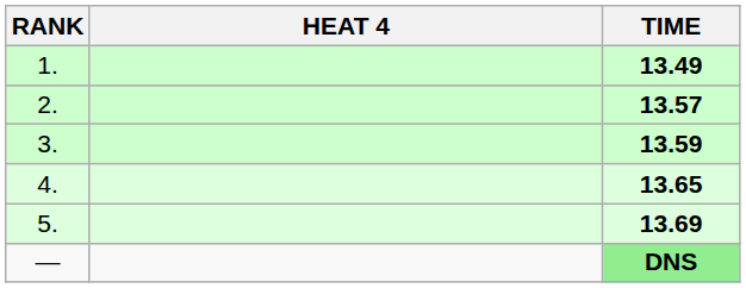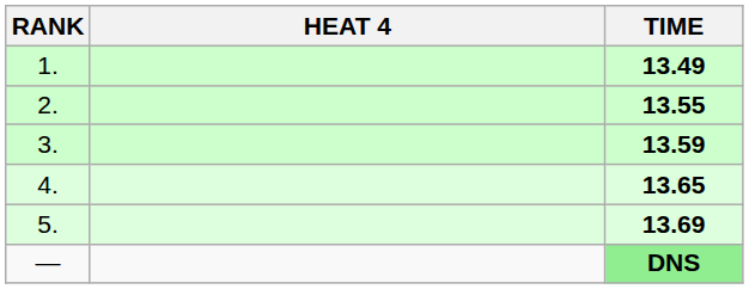 <table class="wikitable" style="border-collapse: collapse; font-size: 90%;">
 <tr>
 <th>RANK</th>
 <th style="width: 20em">HEAT 4</th>
 <th style="width: 5em">TIME</th>
 </tr>
 <tr style="background:#ccffcc;">
 <td align="center">1.</td>
 <td></td>
 <td align="center"><strong>13.49</strong></td>
 </tr>
 <tr style="background:#ccffcc;">
 <td align="center">2.</td>
 <td></td>
-<td align="center"><strong>13.57</strong></td>
+<td align="center"><strong>13.55</strong></td>
 </tr>
 <tr style="background:#ccffcc;">
 <td align="center">3.</td>
 <td></td>
 <td align="center"><strong>13.59</strong></td>
 </tr>
 <tr style="background:#ddffdd;">
 <td align="center">4.</td>
 <td></td>
 <td align="center"><strong>13.65</strong></td>
 </tr>
 <tr style="background:#ddffdd;">
 <td align="center">5.</td>
 <td></td>
 <td align="center"><strong>13.69</strong></td>
 </tr>
 <tr>
 <td align="center">—</td>
 <td></td>
 <td align="center" style="background: lightgreen;"><strong>DNS</strong></td>
 </tr>
 </table>
